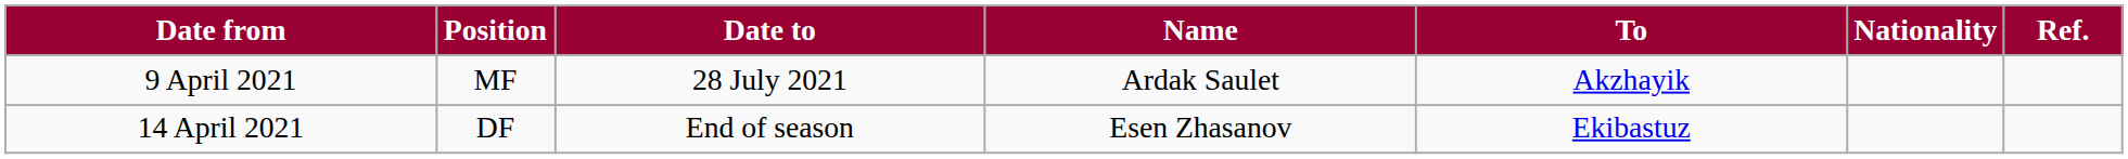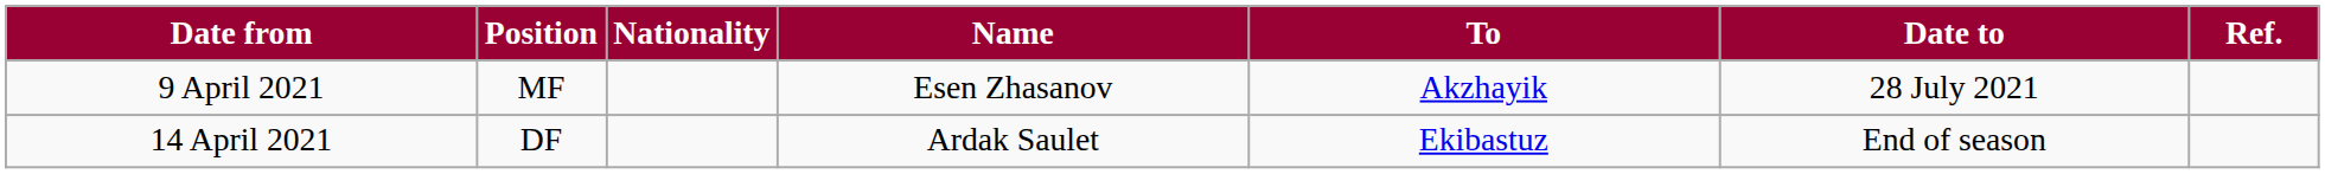 <table class="wikitable" style="text-align:center; font-size:90%; ">
 <tr>
 <th style="background:#990033; color:#FFFFFF; width:200px;">Date from</th>
 <th style="background:#990033; color:#FFFFFF; width:50px;">Position</th>
-<th style="background:#990033; color:#FFFFFF; width:200px;">Date to</th>
+<th style="background:#990033; color:#FFFFFF; width:50px;">Nationality</th>
 <th style="background:#990033; color:#FFFFFF; width:200px;">Name</th>
 <th style="background:#990033; color:#FFFFFF; width:200px;">To</th>
-<th style="background:#990033; color:#FFFFFF; width:50px;">Nationality</th>
+<th style="background:#990033; color:#FFFFFF; width:200px;">Date to</th>
 <th style="background:#990033; color:#FFFFFF; width:50px;">Ref.</th>
 </tr>
 <tr>
 <td>9 April 2021</td>
 <td>MF</td>
+<td></td>
+<td>Esen Zhasanov</td>
+<td><a href='#'>Akzhayik</a></td>
 <td>28 July 2021</td>
-<td>Ardak Saulet</td>
-<td><a href='#'>Akzhayik</a></td>
-<td></td>
 <td></td>
 </tr>
 <tr>
 <td>14 April 2021</td>
 <td>DF</td>
+<td></td>
+<td>Ardak Saulet</td>
+<td><a href='#'>Ekibastuz</a></td>
 <td>End of season</td>
-<td>Esen Zhasanov</td>
-<td><a href='#'>Ekibastuz</a></td>
-<td></td>
 <td></td>
 </tr>
 </table>
